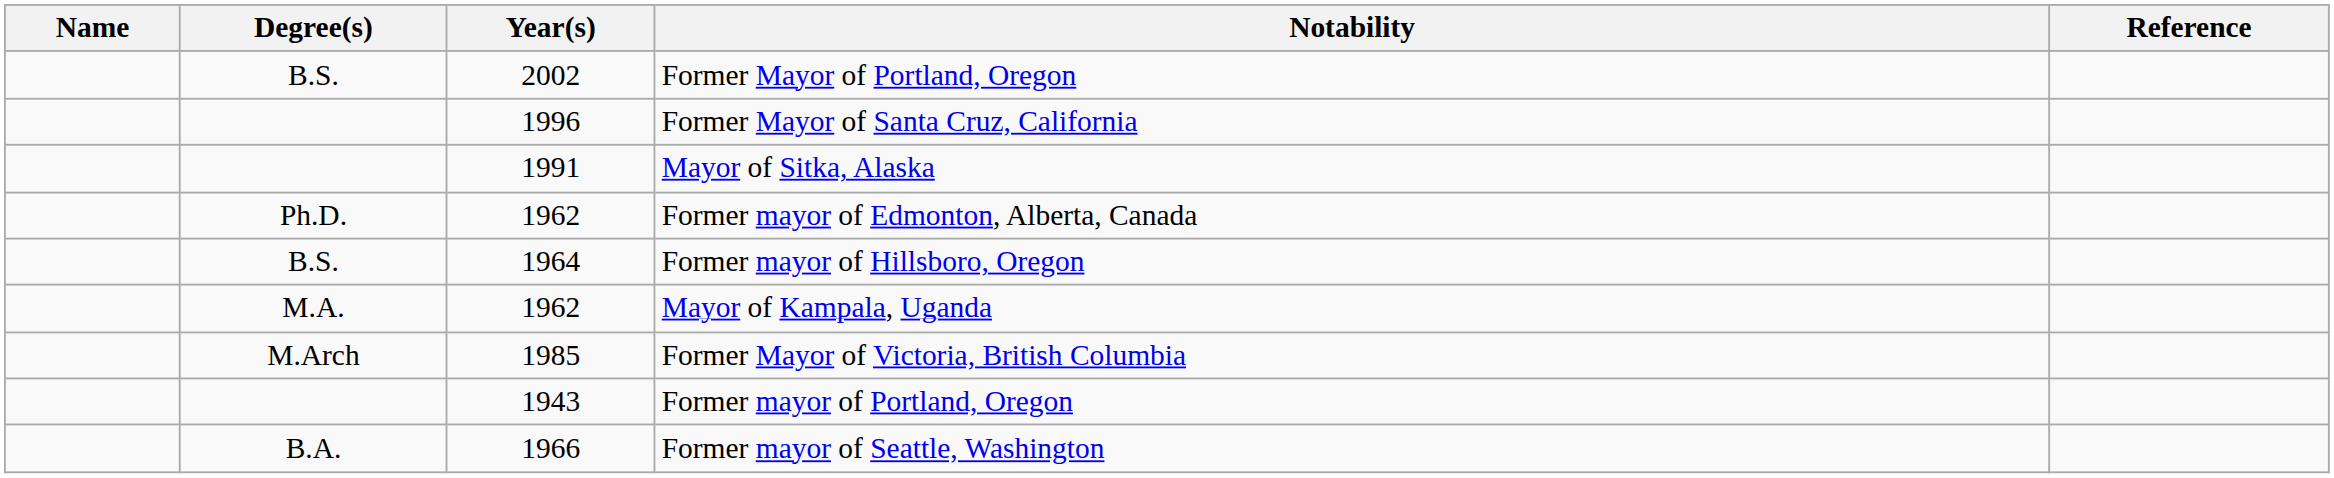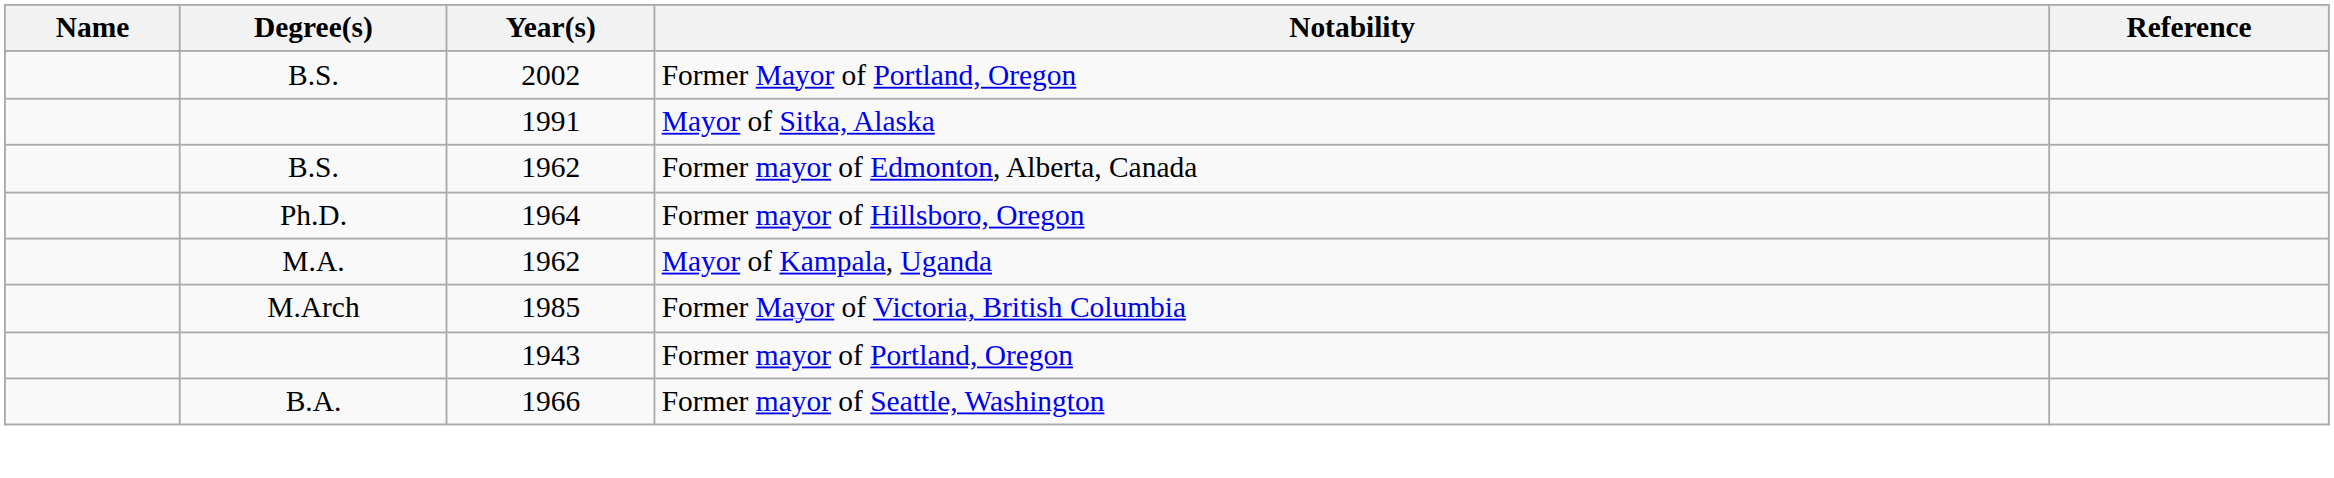 <table class="wikitable sortable" style="width:100%">
 <tr>
 <th width="* ">Name</th>
 <th>Degree(s)</th>
 <th>Year(s)</th>
 <th width="60%" class="unsortable">Notability</th>
 <th width="* " class="unsortable">Reference</th>
 </tr>
 <tr>
 <td></td>
 <td align="center">B.S.</td>
 <td align="center">2002</td>
 <td>Former <a href='#'>Mayor</a> of <a href='#'>Portland, Oregon</a></td>
 <td align="center"></td>
 </tr>
 <tr>
 <td></td>
 <td align="center"></td>
-<td align="center">1996</td>
-<td>Former <a href='#'>Mayor</a> of <a href='#'>Santa Cruz, California</a></td>
-<td align="center"></td>
-</tr>
-<tr>
-<td></td>
-<td align="center"></td>
 <td align="center">1991</td>
 <td><a href='#'>Mayor</a> of <a href='#'>Sitka, Alaska</a></td>
 <td align="center"></td>
 </tr>
 <tr>
 <td></td>
-<td align="center">Ph.D.</td>
+<td align="center">B.S.</td>
 <td align="center">1962</td>
 <td>Former <a href='#'>mayor</a> of <a href='#'>Edmonton</a>, Alberta, Canada</td>
 <td align="center"></td>
 </tr>
 <tr>
 <td></td>
-<td align="center">B.S.</td>
+<td align="center">Ph.D.</td>
 <td align="center">1964</td>
 <td>Former <a href='#'>mayor</a> of <a href='#'>Hillsboro, Oregon</a></td>
 <td align="center"></td>
 </tr>
 <tr>
 <td></td>
 <td align="center">M.A.</td>
 <td align="center">1962</td>
 <td><a href='#'>Mayor</a> of <a href='#'>Kampala</a>, <a href='#'>Uganda</a></td>
 <td align="center"></td>
 </tr>
 <tr>
 <td></td>
 <td align="center">M.Arch</td>
 <td align="center">1985</td>
 <td>Former <a href='#'>Mayor</a> of <a href='#'>Victoria, British Columbia</a></td>
 <td align="center"></td>
 </tr>
 <tr>
 <td></td>
 <td align="center"></td>
 <td align="center">1943</td>
 <td>Former <a href='#'>mayor</a> of <a href='#'>Portland, Oregon</a></td>
 <td align="center"></td>
 </tr>
 <tr>
 <td></td>
 <td align="center">B.A.</td>
 <td align="center">1966</td>
 <td>Former <a href='#'>mayor</a> of <a href='#'>Seattle, Washington</a></td>
 <td align="center"></td>
 </tr>
 </table>
